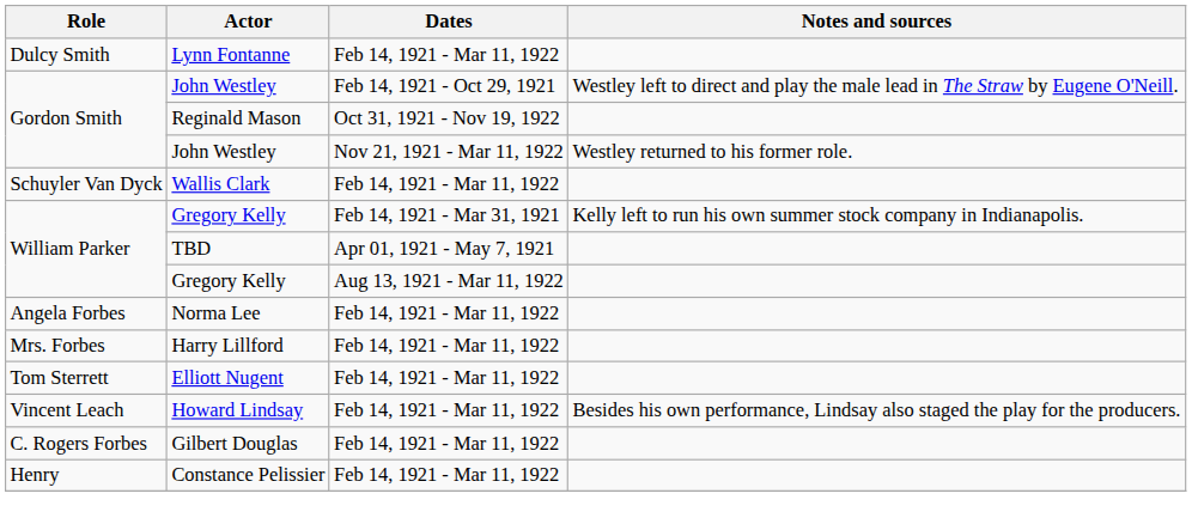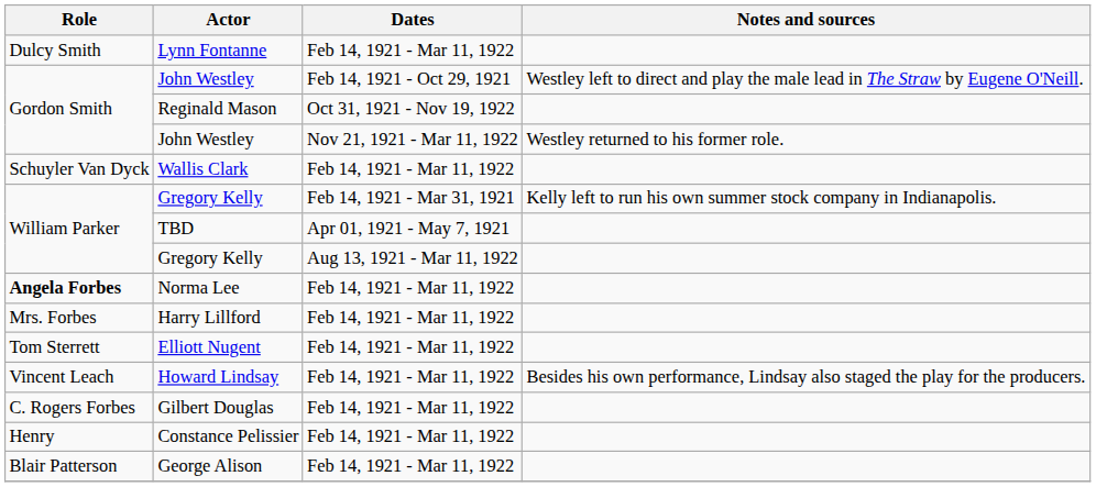 <table class="wikitable sortable plainrowheaders" style="font-size: 90%">
 <tr>
 <th scope="col">Role</th>
 <th scope="col">Actor</th>
 <th scope="col">Dates</th>
 <th scope="col">Notes and sources</th>
 </tr>
 <tr>
 <td>Dulcy Smith</td>
 <td><a href='#'>Lynn Fontanne</a></td>
 <td>Feb 14, 1921 - Mar 11, 1922</td>
 <td></td>
 </tr>
 <tr>
 <td rowspan=3>Gordon Smith</td>
 <td><a href='#'>John Westley</a></td>
 <td>Feb 14, 1921 - Oct 29, 1921</td>
 <td>Westley left to direct and play the male lead in <em><a href='#'>The Straw</a></em> by <a href='#'>Eugene O'Neill</a>.</td>
 </tr>
 <tr>
 <td>Reginald Mason</td>
 <td>Oct 31, 1921 - Nov 19, 1922</td>
 <td></td>
 </tr>
 <tr>
 <td>John Westley</td>
 <td>Nov 21, 1921 - Mar 11, 1922</td>
 <td>Westley returned to his former role.</td>
 </tr>
 <tr>
 <td>Schuyler Van Dyck</td>
 <td><a href='#'>Wallis Clark</a></td>
 <td>Feb 14, 1921 - Mar 11, 1922</td>
 <td></td>
 </tr>
 <tr>
 <td rowspan=3>William Parker</td>
 <td><a href='#'>Gregory Kelly</a></td>
 <td>Feb 14, 1921 - Mar 31, 1921</td>
 <td>Kelly left to run his own summer stock company in Indianapolis.</td>
 </tr>
 <tr>
 <td>TBD</td>
 <td>Apr 01, 1921 - May 7, 1921</td>
 <td></td>
 </tr>
 <tr>
 <td>Gregory Kelly</td>
 <td>Aug 13, 1921 - Mar 11, 1922</td>
 <td></td>
 </tr>
 <tr>
-<td>Angela Forbes</td>
+<td><strong>Angela Forbes</strong></td>
 <td>Norma Lee</td>
 <td>Feb 14, 1921 - Mar 11, 1922</td>
 <td></td>
 </tr>
 <tr>
 <td>Mrs. Forbes</td>
 <td>Harry Lillford</td>
 <td>Feb 14, 1921 - Mar 11, 1922</td>
 <td></td>
 </tr>
 <tr>
 <td>Tom Sterrett</td>
 <td><a href='#'>Elliott Nugent</a></td>
 <td>Feb 14, 1921 - Mar 11, 1922</td>
 <td></td>
 </tr>
 <tr>
 <td>Vincent Leach</td>
 <td><a href='#'>Howard Lindsay</a></td>
 <td>Feb 14, 1921 - Mar 11, 1922</td>
 <td>Besides his own performance, Lindsay also staged the play for the producers.</td>
 </tr>
 <tr>
 <td>C. Rogers Forbes</td>
 <td>Gilbert Douglas</td>
 <td>Feb 14, 1921 - Mar 11, 1922</td>
 <td></td>
 </tr>
 <tr>
 <td>Henry</td>
 <td>Constance Pelissier</td>
 <td>Feb 14, 1921 - Mar 11, 1922</td>
 <td></td>
 </tr>
 <tr>
+<td>Blair Patterson</td>
+<td>George Alison</td>
+<td>Feb 14, 1921 - Mar 11, 1922</td>
+<td></td>
+</tr>
+<tr>
 </tr>
 </table>
